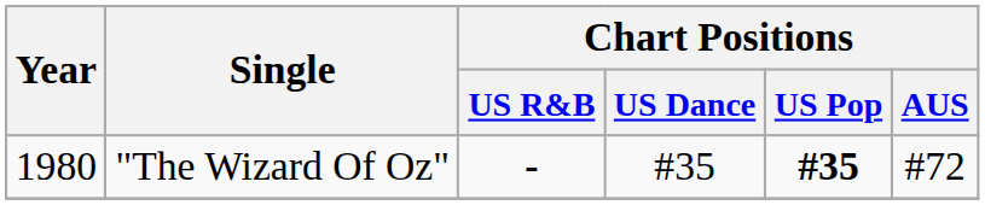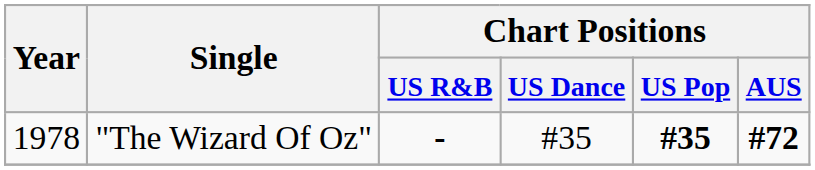 <table class="wikitable">
 <tr>
 <th rowspan="2">Year</th>
 <th rowspan="2">Single</th>
 <th colspan="4">Chart Positions</th>
 </tr>
 <tr>
 <th><small><a href='#'>US R&B</a></small></th>
 <th><small><a href='#'>US Dance</a></small></th>
 <th><small><a href='#'>US Pop</a></small></th>
 <th><small><a href='#'>AUS</a></small></th>
 </tr>
 <tr>
-<td align="center">1980</td>
+<td align="center">1978</td>
 <td align="left">"The Wizard Of Oz"</td>
 <td align="center"><strong>-</strong></td>
 <td align="center">#35</td>
 <td align="center"><strong>#35</strong></td>
-<td align="center">#72</td>
+<td align="center"><strong>#72</strong></td>
 </tr>
 <tr>
 </tr>
 </table>
